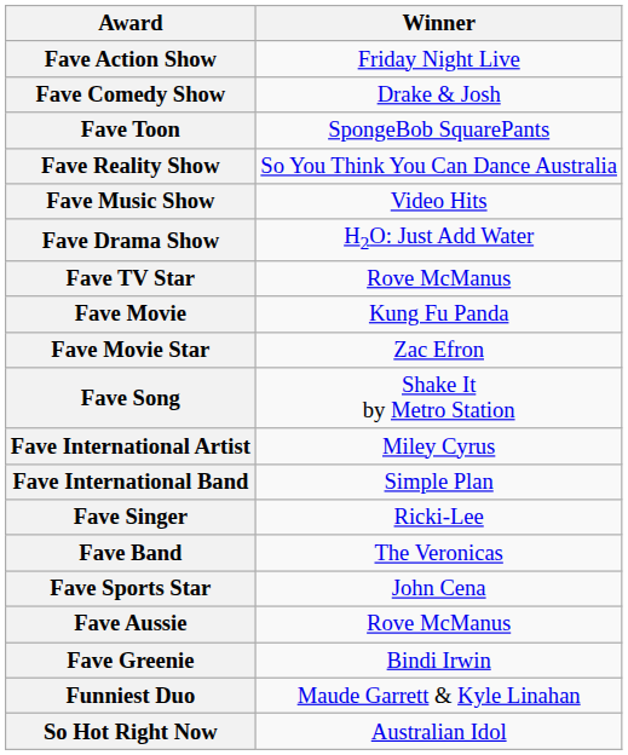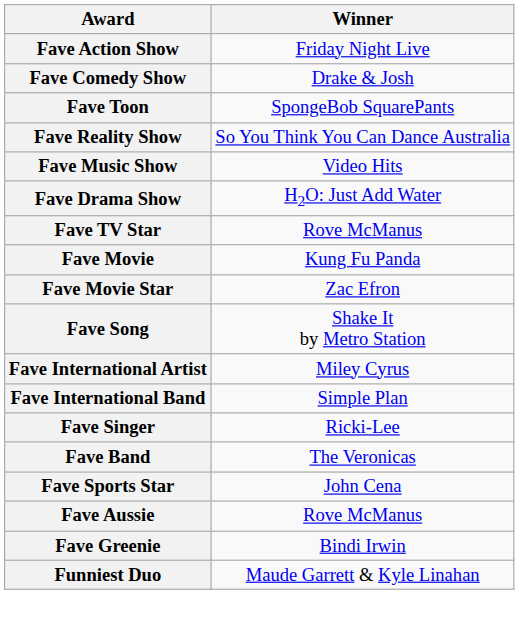 <table class="wikitable plainrowheaders" style="text-align: center;">
 <tr>
 <th scope="col">Award</th>
 <th scope="col">Winner</th>
 </tr>
 <tr>
 <th>Fave Action Show</th>
 <td><a href='#'>Friday Night Live</a></td>
 </tr>
 <tr>
 <th>Fave Comedy Show</th>
 <td><a href='#'>Drake & Josh</a></td>
 </tr>
 <tr>
 <th>Fave Toon</th>
 <td><a href='#'>SpongeBob SquarePants</a></td>
 </tr>
 <tr>
 <th>Fave Reality Show</th>
 <td><a href='#'>So You Think You Can Dance Australia</a></td>
 </tr>
 <tr>
 <th>Fave Music Show</th>
 <td><a href='#'>Video Hits</a></td>
 </tr>
 <tr>
 <th>Fave Drama Show</th>
 <td><a href='#'>H<sub>2</sub>O: Just Add Water</a></td>
 </tr>
 <tr>
 <th>Fave TV Star</th>
 <td><a href='#'>Rove McManus</a></td>
 </tr>
 <tr>
 <th>Fave Movie</th>
 <td><a href='#'>Kung Fu Panda</a></td>
 </tr>
 <tr>
 <th>Fave Movie Star</th>
 <td><a href='#'>Zac Efron</a></td>
 </tr>
 <tr>
 <th>Fave Song</th>
 <td><a href='#'>Shake It</a><br>by <a href='#'>Metro Station</a></td>
 </tr>
 <tr>
 <th>Fave International Artist</th>
 <td><a href='#'>Miley Cyrus</a></td>
 </tr>
 <tr>
 <th>Fave International Band</th>
 <td><a href='#'>Simple Plan</a></td>
 </tr>
 <tr>
 <th>Fave Singer</th>
 <td><a href='#'>Ricki-Lee</a></td>
 </tr>
 <tr>
 <th>Fave Band</th>
 <td><a href='#'>The Veronicas</a></td>
 </tr>
 <tr>
 <th>Fave Sports Star</th>
 <td><a href='#'>John Cena</a></td>
 </tr>
 <tr>
 <th>Fave Aussie</th>
 <td><a href='#'>Rove McManus</a></td>
 </tr>
 <tr>
 <th>Fave Greenie</th>
 <td><a href='#'>Bindi Irwin</a></td>
 </tr>
 <tr>
 <th>Funniest Duo</th>
 <td><a href='#'>Maude Garrett</a> & <a href='#'>Kyle Linahan</a></td>
 </tr>
-<tr>
-<th>So Hot Right Now</th>
-<td><a href='#'>Australian Idol</a></td>
-</tr>
 </table>
